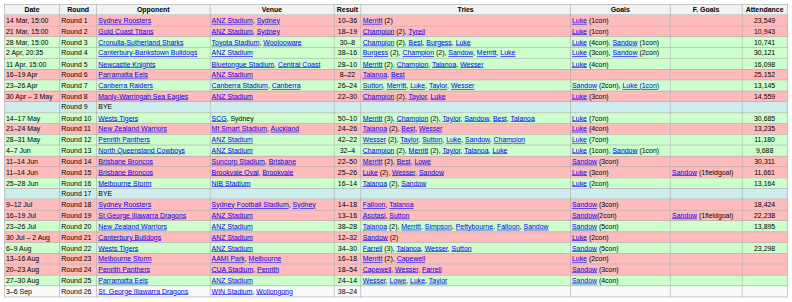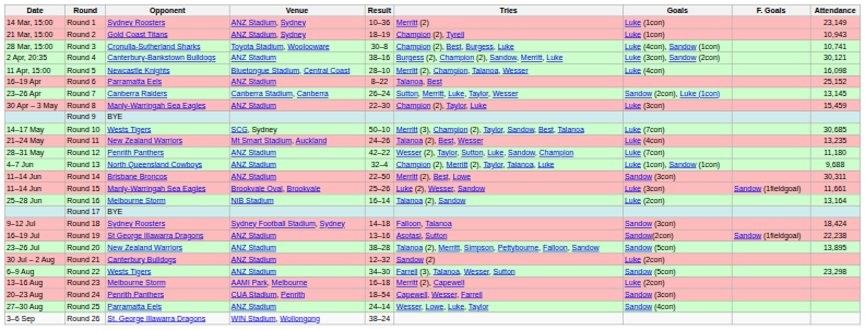 <table class="wikitable"  style="font-size:70%; width:100%;">
 <tr>
 <th>Date</th>
 <th>Round</th>
 <th>Opponent</th>
 <th>Venue</th>
 <th>Result</th>
 <th>Tries</th>
 <th>Goals</th>
 <th>F. Goals</th>
 <th>Attendance</th>
 </tr>
 <tr style="background:#fbb;">
 <td>14 Mar, 15:00</td>
 <td>Round 1</td>
 <td> <a href='#'>Sydney Roosters</a></td>
 <td><a href='#'>ANZ Stadium</a>, <a href='#'>Sydney</a></td>
 <td align=center>10–36</td>
 <td><a href='#'>Merritt</a> (2)</td>
 <td><a href='#'>Luke</a> (1con)</td>
 <td></td>
-<td align=center>23,549</td>
+<td align=center>23,149</td>
 </tr>
 <tr style="background:#fbb;">
 <td>21 Mar, 15:00</td>
 <td>Round 2</td>
 <td> <a href='#'>Gold Coast Titans</a></td>
 <td><a href='#'>ANZ Stadium</a>, <a href='#'>Sydney</a></td>
 <td align=center>18–19</td>
 <td><a href='#'>Champion</a> (2), <a href='#'>Tyrell</a></td>
 <td><a href='#'>Luke</a> (1con)</td>
 <td></td>
 <td align=center>10,943</td>
 </tr>
 <tr style="background:#cfc;">
 <td>28 Mar, 15:00</td>
 <td>Round 3</td>
 <td> <a href='#'>Cronulla-Sutherland Sharks</a></td>
 <td><a href='#'>Toyota Stadium</a>, <a href='#'>Woolooware</a></td>
 <td align=center>30–8</td>
 <td><a href='#'>Champion</a> (2), <a href='#'>Best</a>, <a href='#'>Burgess</a>, <a href='#'>Luke</a></td>
 <td><a href='#'>Luke</a> (4con), <a href='#'>Sandow</a> (1con)</td>
 <td></td>
 <td align=center>10,741</td>
 </tr>
 <tr style="background:#cfc;">
 <td>2 Apr, 20:35</td>
 <td>Round 4</td>
 <td> <a href='#'>Canterbury-Bankstown Bulldogs</a></td>
 <td><a href='#'>ANZ Stadium</a></td>
 <td align=center>38–16</td>
 <td><a href='#'>Burgess</a> (2), <a href='#'>Champion</a> (2), <a href='#'>Sandow</a>, <a href='#'>Merritt</a>, <a href='#'>Luke</a></td>
 <td><a href='#'>Luke</a> (3con), <a href='#'>Sandow</a> (2con)</td>
 <td></td>
 <td align=center>30,121</td>
 </tr>
 <tr style="background:#cfc;">
 <td>11 Apr, 15:00</td>
 <td>Round 5</td>
 <td> <a href='#'>Newcastle Knights</a></td>
 <td><a href='#'>Bluetongue Stadium</a>, <a href='#'>Central Coast</a></td>
 <td align=center>28–10</td>
 <td><a href='#'>Merritt</a> (2), <a href='#'>Champion</a>, <a href='#'>Talanoa</a>, <a href='#'>Wesser</a></td>
 <td><a href='#'>Luke</a> (4con)</td>
 <td></td>
 <td align=center>16,098</td>
 </tr>
 <tr style="background:#fbb;">
 <td>16–19 Apr</td>
 <td>Round 6</td>
 <td> <a href='#'>Parramatta Eels</a></td>
 <td><a href='#'>ANZ Stadium</a></td>
 <td align=center>8–22</td>
 <td><a href='#'>Talanoa</a>, <a href='#'>Best</a></td>
 <td></td>
 <td></td>
 <td align=center>25,152</td>
 </tr>
 <tr style="background:#cfc;">
 <td>23–26 Apr</td>
 <td>Round 7</td>
 <td> <a href='#'>Canberra Raiders</a></td>
 <td><a href='#'>Canberra Stadium</a>, <a href='#'>Canberra</a></td>
 <td align=center>26–24</td>
 <td><a href='#'>Sutton</a>, <a href='#'>Merritt</a>, <a href='#'>Luke</a>, <a href='#'>Taylor</a>, <a href='#'>Wesser</a></td>
 <td><a href='#'>Sandow</a> (2con), <a href='#'>Luke (1con)</a></td>
 <td></td>
 <td align=center>13,145</td>
 </tr>
 <tr style="background:#fbb;">
 <td>30 Apr – 3 May</td>
 <td>Round 8</td>
 <td> <a href='#'>Manly-Warringah Sea Eagles</a></td>
 <td><a href='#'>ANZ Stadium</a></td>
 <td align=center>22–30</td>
 <td><a href='#'>Champion</a> (2), <a href='#'>Taylor</a>, <a href='#'>Luke</a></td>
 <td><a href='#'>Luke</a> (3con)</td>
 <td></td>
-<td align=center>14,559</td>
+<td align=center>15,459</td>
 </tr>
 <tr style="background:#cfecec;">
 <td></td>
 <td>Round 9</td>
 <td>BYE</td>
 <td></td>
 <td></td>
 <td></td>
 <td></td>
 <td></td>
 <td></td>
 </tr>
 <tr style="background:#cfc;">
 <td>14–17 May</td>
 <td>Round 10</td>
 <td> <a href='#'>Wests Tigers</a></td>
 <td><a href='#'>SCG</a>, Sydney</td>
 <td align=center>50–10</td>
 <td><a href='#'>Merritt</a> (3), <a href='#'>Champion</a> (2), <a href='#'>Taylor</a>, <a href='#'>Sandow</a>, <a href='#'>Best</a>, <a href='#'>Talanoa</a></td>
 <td><a href='#'>Luke</a> (7con)</td>
 <td></td>
 <td align=center>30,685</td>
 </tr>
 <tr style="background:#fbb;">
 <td>21–24 May</td>
 <td>Round 11</td>
 <td> <a href='#'>New Zealand Warriors</a></td>
 <td><a href='#'>Mt Smart Stadium</a>, <a href='#'>Auckland</a></td>
 <td align=center>24–26</td>
 <td><a href='#'>Talanoa</a> (2), <a href='#'>Best</a>, <a href='#'>Wesser</a></td>
 <td><a href='#'>Luke</a> (4con)</td>
 <td></td>
 <td align=center>13,235</td>
 </tr>
 <tr style="background:#cfc;">
 <td>28–31 May</td>
 <td>Round 12</td>
 <td> <a href='#'>Penrith Panthers</a></td>
 <td><a href='#'>ANZ Stadium</a></td>
 <td align=center>42–22</td>
 <td><a href='#'>Wesser</a> (2), <a href='#'>Taylor</a>, <a href='#'>Sutton</a>, <a href='#'>Luke</a>, <a href='#'>Sandow</a>, <a href='#'>Champion</a></td>
 <td><a href='#'>Luke</a> (7con)</td>
 <td></td>
 <td align=center>11,180</td>
 </tr>
 <tr style="background:#cfc;">
 <td>4–7 Jun</td>
 <td>Round 13</td>
 <td> <a href='#'>North Queensland Cowboys</a></td>
 <td><a href='#'>ANZ Stadium</a></td>
 <td align=center>32–4</td>
 <td><a href='#'>Champion</a> (2), <a href='#'>Merritt</a> (2), <a href='#'>Taylor</a>, <a href='#'>Talanoa</a>, <a href='#'>Luke</a></td>
 <td><a href='#'>Luke</a> (1con), <a href='#'>Sandow</a> (1con)</td>
 <td></td>
 <td align=center>9,688</td>
 </tr>
 <tr style="background:#fbb;">
 <td>11–14 Jun</td>
 <td>Round 14</td>
 <td> <a href='#'>Brisbane Broncos</a></td>
-<td><a href='#'>Suncorp Stadium</a>, <a href='#'>Brisbane</a></td>
+<td><a href='#'>ANZ Stadium</a></td>
 <td align=center>22–50</td>
 <td><a href='#'>Merritt</a> (2), <a href='#'>Best</a>, <a href='#'>Lowe</a></td>
 <td><a href='#'>Sandow</a> (3con)</td>
 <td></td>
 <td align=center>30,311</td>
 </tr>
 <tr style="background:#fbb;">
 <td>11–14 Jun</td>
 <td>Round 15</td>
-<td> <a href='#'>Brisbane Broncos</a></td>
+<td> <a href='#'>Manly-Warringah Sea Eagles</a></td>
 <td><a href='#'>Brookvale Oval</a>, <a href='#'>Brookvale</a></td>
 <td align=center>25–26</td>
 <td><a href='#'>Luke</a> (2), <a href='#'>Wesser</a>, <a href='#'>Sandow</a></td>
 <td><a href='#'>Luke</a> (3con)</td>
 <td><a href='#'>Sandow</a> (1fieldgoal)</td>
 <td align=center>11,661</td>
 </tr>
 <tr style="background:#cfc;">
 <td>25–28 Jun</td>
 <td>Round 16</td>
 <td> <a href='#'>Melbourne Storm</a></td>
 <td><a href='#'>NIB Stadium</a></td>
 <td align=center>16–14</td>
 <td><a href='#'>Talanoa</a> (2), <a href='#'>Sandow</a></td>
 <td><a href='#'>Luke</a> (2con)</td>
 <td></td>
 <td align=center>13,164</td>
 </tr>
 <tr style="background:#cfecec;">
 <td></td>
 <td>Round 17</td>
 <td>BYE</td>
 <td></td>
 <td></td>
 <td></td>
 <td></td>
 <td></td>
 <td></td>
 </tr>
 <tr style="background:#fbb;">
 <td>9–12 Jul</td>
 <td>Round 18</td>
 <td> <a href='#'>Sydney Roosters</a></td>
 <td><a href='#'>Sydney Football Stadium</a>, <a href='#'>Sydney</a></td>
 <td align=center>14–18</td>
 <td><a href='#'>Falloon</a>, <a href='#'>Talanoa</a></td>
 <td><a href='#'>Sandow</a> (3con)</td>
 <td></td>
 <td align=center>18,424</td>
 </tr>
 <tr style="background:#fbb;">
 <td>16–19 Jul</td>
 <td>Round 19</td>
 <td> <a href='#'>St George Illawarra Dragons</a></td>
 <td><a href='#'>ANZ Stadium</a></td>
 <td align=center>13–16</td>
 <td><a href='#'>Asotasi</a>, <a href='#'>Sutton</a></td>
 <td><a href='#'>Sandow</a>(2con)</td>
 <td><a href='#'>Sandow</a> (1fieldgoal)</td>
 <td align=center>22,238</td>
 </tr>
 <tr style="background:#cfc;">
 <td>23–26 Jul</td>
 <td>Round 20</td>
 <td> <a href='#'>New Zealand Warriors</a></td>
 <td><a href='#'>ANZ Stadium</a></td>
 <td align=center>38–28</td>
 <td><a href='#'>Talanoa</a> (2), <a href='#'>Merritt</a>, <a href='#'>Simpson</a>, <a href='#'>Pettybourne</a>, <a href='#'>Falloon</a>, <a href='#'>Sandow</a></td>
 <td><a href='#'>Sandow</a> (5con)</td>
 <td></td>
 <td align=center>13,895</td>
 </tr>
 <tr style="background:#fbb;">
 <td>30 Jul – 2 Aug</td>
 <td>Round 21</td>
 <td> <a href='#'>Canterbury Bulldogs</a></td>
 <td><a href='#'>ANZ Stadium</a></td>
 <td align=center>12–32</td>
 <td><a href='#'>Sandow</a> (2)</td>
 <td><a href='#'>Luke</a> (2con)</td>
 <td></td>
 <td align=center></td>
 </tr>
 <tr style="background:#cfc;">
 <td>6–9 Aug</td>
 <td>Round 22</td>
 <td> <a href='#'>Wests Tigers</a></td>
 <td><a href='#'>ANZ Stadium</a></td>
 <td align=center>34–30</td>
 <td><a href='#'>Farrell</a> (3), <a href='#'>Talanoa</a>, <a href='#'>Wesser</a>, <a href='#'>Sutton</a></td>
 <td><a href='#'>Sandow</a> (5con)</td>
 <td></td>
 <td align=center>23,298</td>
 </tr>
 <tr style="background:#fbb;">
 <td>13–16 Aug</td>
 <td>Round 23</td>
 <td> <a href='#'>Melbourne Storm</a></td>
 <td><a href='#'>AAMI Park</a>, <a href='#'>Melbourne</a></td>
 <td align=center>16–18</td>
 <td><a href='#'>Merritt</a> (2), <a href='#'>Capewell</a></td>
 <td><a href='#'>Luke</a> (2con)</td>
 <td></td>
 <td align=center></td>
 </tr>
 <tr style="background:#fbb;">
 <td>20–23 Aug</td>
 <td>Round 24</td>
 <td> <a href='#'>Penrith Panthers</a></td>
 <td><a href='#'>CUA Stadium</a>, <a href='#'>Penrith</a></td>
 <td align=center>18–54</td>
 <td><a href='#'>Capewell</a>, <a href='#'>Wesser</a>, <a href='#'>Farrell</a></td>
 <td><a href='#'>Sandow</a> (3con)</td>
 <td></td>
 <td align=center></td>
 </tr>
 <tr style="background:#cfc;">
 <td>27–30 Aug</td>
 <td>Round 25</td>
 <td> <a href='#'>Parramatta Eels</a></td>
 <td><a href='#'>ANZ Stadium</a></td>
 <td align=center>24–14</td>
 <td><a href='#'>Wesser</a>, <a href='#'>Lowe</a>, <a href='#'>Luke</a>, <a href='#'>Taylor</a></td>
 <td><a href='#'>Sandow</a> (4con)</td>
 <td></td>
 <td align=center></td>
 </tr>
 <tr>
 <td>3–6 Sep</td>
 <td>Round 26</td>
 <td> <a href='#'>St. George Illawarra Dragons</a></td>
 <td><a href='#'>WIN Stadium</a>, <a href='#'>Wollongong</a></td>
 <td align=center>38–24</td>
 <td></td>
 <td></td>
 <td></td>
 <td align=center></td>
 </tr>
 </table>
